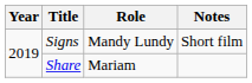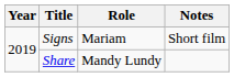 <table class="wikitable sortable">
 <tr>
 <th>Year</th>
 <th>Title</th>
 <th>Role</th>
 <th class="unsortable">Notes</th>
 </tr>
 <tr>
 <td rowspan="2">2019</td>
 <td><em>Signs</em></td>
-<td>Mandy Lundy</td>
+<td>Mariam</td>
 <td>Short film</td>
 </tr>
 <tr>
 <td><em><a href='#'>Share</a></em></td>
-<td>Mariam</td>
+<td>Mandy Lundy</td>
 <td></td>
 </tr>
 </table>
